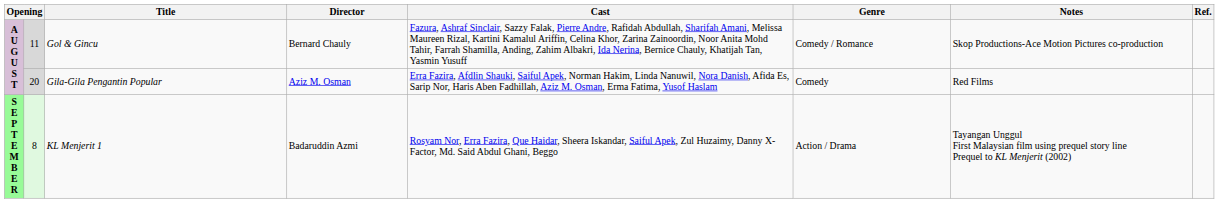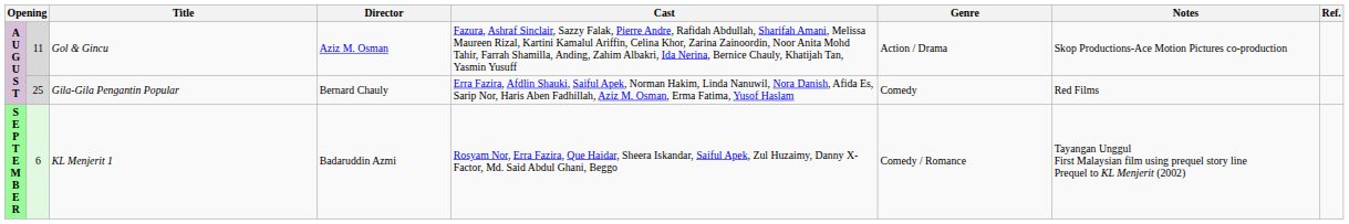 <table class="wikitable" width="100%">
 <tr>
 <th colspan="2">Opening</th>
 <th style="width:20%;">Title</th>
 <th style="width:10%;">Director</th>
 <th>Cast</th>
 <th style="width:13%">Genre</th>
 <th style="width:20%">Notes</th>
 <th>Ref.</th>
 </tr>
 <tr>
 <th rowspan=2 style="text-align:center; background:thistle;">A<br>U<br>G<br>U<br>S<br>T</th>
 <td rowspan=1 style="text-align:center; background:#d8d8d8;">11</td>
 <td><em>Gol & Gincu</em></td>
-<td>Bernard Chauly</td>
+<td><a href='#'>Aziz M. Osman</a></td>
 <td><a href='#'>Fazura</a>, <a href='#'>Ashraf Sinclair</a>, Sazzy Falak, <a href='#'>Pierre Andre</a>, Rafidah Abdullah, <a href='#'>Sharifah Amani</a>, Melissa Maureen Rizal, Kartini Kamalul Ariffin, Celina Khor, Zarina Zainoordin, Noor Anita Mohd Tahir, Farrah Shamilla, Anding, Zahim Albakri, <a href='#'>Ida Nerina</a>, Bernice Chauly, Khatijah Tan, Yasmin Yusuff</td>
-<td>Comedy / Romance</td>
+<td>Action / Drama</td>
 <td>Skop Productions-Ace Motion Pictures co-production</td>
 <td></td>
 </tr>
 <tr>
-<td rowspan=1 style="text-align:center; background:#d8d8d8;">20</td>
+<td rowspan=1 style="text-align:center; background:#d8d8d8;">25</td>
 <td><em>Gila-Gila Pengantin Popular</em></td>
-<td><a href='#'>Aziz M. Osman</a></td>
+<td>Bernard Chauly</td>
 <td><a href='#'>Erra Fazira</a>, <a href='#'>Afdlin Shauki</a>, <a href='#'>Saiful Apek</a>, Norman Hakim, Linda Nanuwil, <a href='#'>Nora Danish</a>, Afida Es, Sarip Nor, Haris Aben Fadhillah, <a href='#'>Aziz M. Osman</a>, Erma Fatima, <a href='#'>Yusof Haslam</a></td>
 <td>Comedy</td>
 <td>Red Films</td>
 <td></td>
 </tr>
 <tr>
 <th rowspan=1 style="text-align:center; background:#98fb98;">S<br>E<br>P<br>T<br>E<br>M<br>B<br>E<br>R</th>
-<td rowspan=1 style="text-align:center; background:#e0f9e0;">8</td>
+<td rowspan=1 style="text-align:center; background:#e0f9e0;">6</td>
 <td><em>KL Menjerit 1</em></td>
 <td>Badaruddin Azmi</td>
 <td><a href='#'>Rosyam Nor</a>, <a href='#'>Erra Fazira</a>, <a href='#'>Que Haidar</a>, Sheera Iskandar, <a href='#'>Saiful Apek</a>, Zul Huzaimy, Danny X-Factor, Md. Said Abdul Ghani, Beggo</td>
-<td>Action / Drama</td>
+<td>Comedy / Romance</td>
 <td>Tayangan Unggul<br>First Malaysian film using prequel story line<br>Prequel to <em>KL Menjerit</em> (2002)</td>
 <td></td>
 </tr>
 </table>
